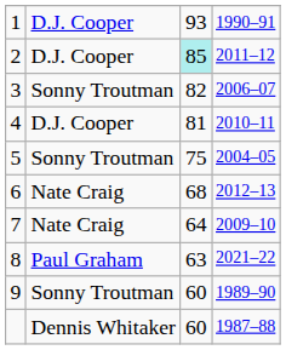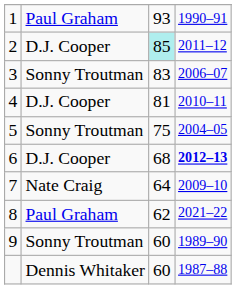 <table class="wikitable">
 <tr>
 </tr>
 <tr>
 <td>1</td>
-<td><a href='#'>D.J. Cooper</a></td>
+<td><a href='#'>Paul Graham</a></td>
 <td>93</td>
 <td style="font-size:80%;"><a href='#'>1990–91</a></td>
 </tr>
 <tr>
 <td>2</td>
 <td>D.J. Cooper</td>
 <td style="background: paleturquoise;">85</td>
 <td style="font-size:80%;"><a href='#'>2011–12</a></td>
 </tr>
 <tr>
 <td>3</td>
 <td>Sonny Troutman</td>
-<td>82</td>
+<td>83</td>
 <td style="font-size:80%;"><a href='#'>2006–07</a></td>
 </tr>
 <tr>
 <td>4</td>
 <td>D.J. Cooper</td>
 <td>81</td>
 <td style="font-size:80%;"><a href='#'>2010–11</a></td>
 </tr>
 <tr>
 <td>5</td>
 <td>Sonny Troutman</td>
 <td>75</td>
 <td style="font-size:80%;"><a href='#'>2004–05</a></td>
 </tr>
 <tr>
 <td>6</td>
-<td>Nate Craig</td>
+<td>D.J. Cooper</td>
 <td>68</td>
-<td style="font-size:80%;"><a href='#'>2012–13</a></td>
+<td style="font-size:80%;"><strong><a href='#'>2012–13</a></strong></td>
 </tr>
 <tr>
 <td>7</td>
 <td>Nate Craig</td>
 <td>64</td>
 <td style="font-size:80%;"><a href='#'>2009–10</a></td>
 </tr>
 <tr>
 <td>8</td>
 <td><a href='#'>Paul Graham</a></td>
-<td>63</td>
+<td>62</td>
 <td style="font-size:80%;"><a href='#'>2021–22</a></td>
 </tr>
 <tr>
 <td>9</td>
 <td>Sonny Troutman</td>
 <td>60</td>
 <td style="font-size:80%;"><a href='#'>1989–90</a></td>
 </tr>
 <tr>
 <td></td>
 <td>Dennis Whitaker</td>
 <td>60</td>
 <td style="font-size:80%;"><a href='#'>1987–88</a></td>
 </tr>
 </table>
